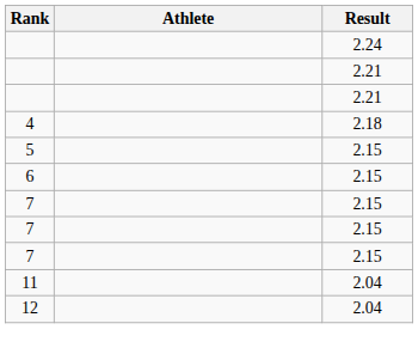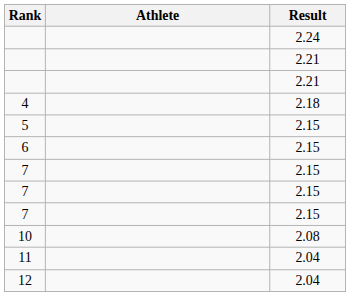 <table class=wikitable style="text-align:center">
 <tr>
 <th width=40>Rank</th>
 <th width=250>Athlete</th>
 <th width=80>Result</th>
 </tr>
 <tr>
 <td></td>
 <td align=left></td>
 <td>2.24</td>
 </tr>
 <tr>
 <td></td>
 <td align=left></td>
 <td>2.21</td>
 </tr>
 <tr>
 <td></td>
 <td align=left></td>
 <td>2.21</td>
 </tr>
 <tr>
 <td>4</td>
 <td align=left></td>
 <td>2.18</td>
 </tr>
 <tr>
 <td>5</td>
 <td align=left></td>
 <td>2.15</td>
 </tr>
 <tr>
 <td>6</td>
 <td align=left></td>
 <td>2.15</td>
 </tr>
 <tr>
 <td>7</td>
 <td align=left></td>
 <td>2.15</td>
 </tr>
 <tr>
 <td>7</td>
 <td align=left></td>
 <td>2.15</td>
 </tr>
 <tr>
 <td>7</td>
 <td align=left></td>
 <td>2.15</td>
 </tr>
 <tr>
+<td>10</td>
+<td align=left></td>
+<td>2.08</td>
+</tr>
+<tr>
 <td>11</td>
 <td align=left></td>
 <td>2.04</td>
 </tr>
 <tr>
 <td>12</td>
 <td align=left></td>
 <td>2.04</td>
 </tr>
 </table>
